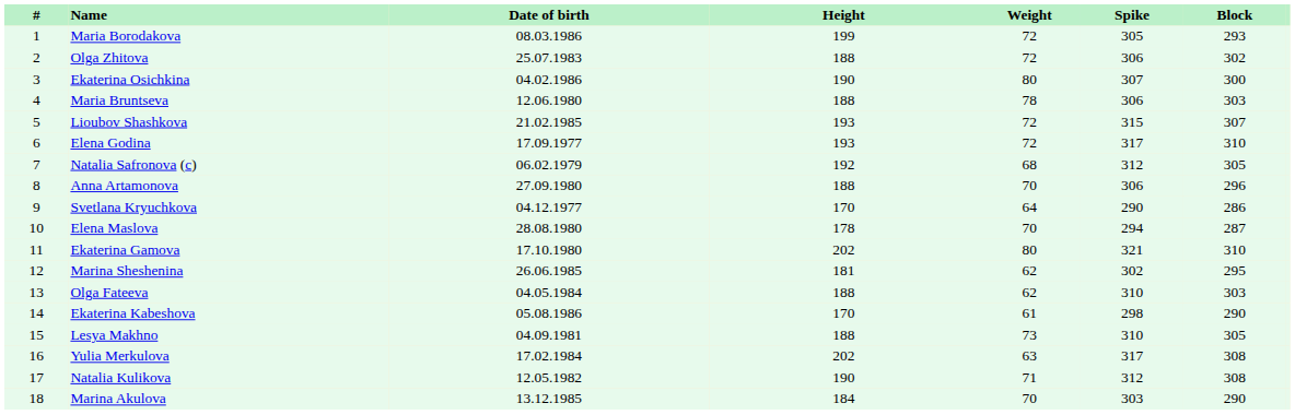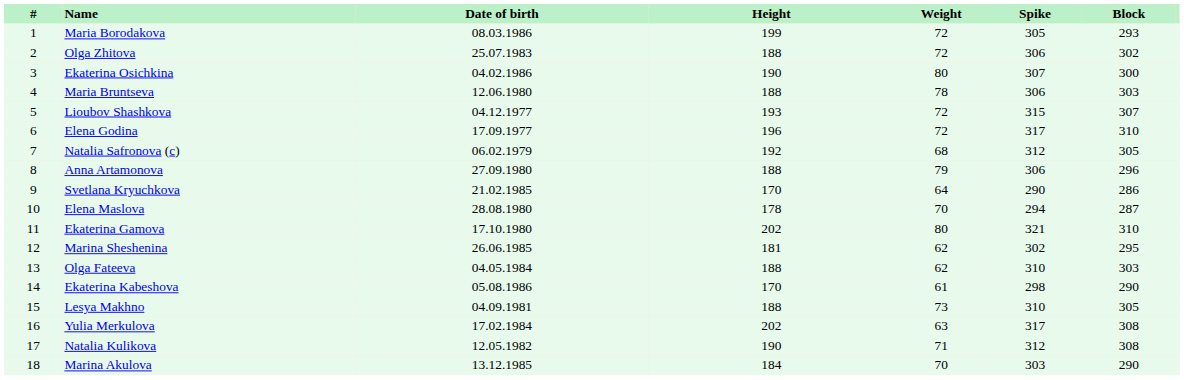 <table border=0 cellpadding=2 cellspacing=0  |- bgcolor=#FFECCE style="text-align:center; font-size:90%;" width=100%>
 <tr bgcolor=#BBF0C9>
 <th width=5%>#</th>
 <th width=25% align=left>Name</th>
 <th width=25%>Date of birth</th>
 <th width=21%>Height</th>
 <th width=8%>Weight</th>
 <th width=8%>Spike</th>
 <th width=8%>Block</th>
 <th></th>
 </tr>
 <tr bgcolor=#E7FAEC>
 <td>1</td>
 <td align=left><a href='#'>Maria Borodakova</a></td>
 <td>08.03.1986</td>
 <td>199</td>
 <td>72</td>
 <td>305</td>
 <td>293</td>
 <td></td>
 </tr>
 <tr bgcolor=#E7FAEC>
 <td>2</td>
 <td align=left><a href='#'>Olga Zhitova</a></td>
 <td>25.07.1983</td>
 <td>188</td>
 <td>72</td>
 <td>306</td>
 <td>302</td>
 <td></td>
 </tr>
 <tr bgcolor=#E7FAEC>
 <td>3</td>
 <td align=left><a href='#'>Ekaterina Osichkina</a></td>
 <td>04.02.1986</td>
 <td>190</td>
 <td>80</td>
 <td>307</td>
 <td>300</td>
 <td></td>
 </tr>
 <tr bgcolor=#E7FAEC>
 <td>4</td>
 <td align=left><a href='#'>Maria Bruntseva</a></td>
 <td>12.06.1980</td>
 <td>188</td>
 <td>78</td>
 <td>306</td>
 <td>303</td>
 <td></td>
 </tr>
 <tr bgcolor=#E7FAEC>
 <td>5</td>
 <td align=left><a href='#'>Lioubov Shashkova</a></td>
-<td>21.02.1985</td>
+<td>04.12.1977</td>
 <td>193</td>
 <td>72</td>
 <td>315</td>
 <td>307</td>
 <td></td>
 </tr>
 <tr bgcolor=#E7FAEC>
 <td>6</td>
 <td align=left><a href='#'>Elena Godina</a></td>
 <td>17.09.1977</td>
-<td>193</td>
+<td>196</td>
 <td>72</td>
 <td>317</td>
 <td>310</td>
 <td></td>
 </tr>
 <tr bgcolor=#E7FAEC>
 <td>7</td>
 <td align=left><a href='#'>Natalia Safronova</a> (<a href='#'>c</a>)</td>
 <td>06.02.1979</td>
 <td>192</td>
 <td>68</td>
 <td>312</td>
 <td>305</td>
 <td></td>
 </tr>
 <tr bgcolor=#E7FAEC>
 <td>8</td>
 <td align=left><a href='#'>Anna Artamonova</a></td>
 <td>27.09.1980</td>
 <td>188</td>
-<td>70</td>
+<td>79</td>
 <td>306</td>
 <td>296</td>
 <td></td>
 </tr>
 <tr bgcolor=#E7FAEC>
 <td>9</td>
 <td align=left><a href='#'>Svetlana Kryuchkova</a></td>
-<td>04.12.1977</td>
+<td>21.02.1985</td>
 <td>170</td>
 <td>64</td>
 <td>290</td>
 <td>286</td>
 <td></td>
 </tr>
 <tr bgcolor=#E7FAEC>
 <td>10</td>
 <td align=left><a href='#'>Elena Maslova</a></td>
 <td>28.08.1980</td>
 <td>178</td>
 <td>70</td>
 <td>294</td>
 <td>287</td>
 <td></td>
 </tr>
 <tr bgcolor=#E7FAEC>
 <td>11</td>
 <td align=left><a href='#'>Ekaterina Gamova</a></td>
 <td>17.10.1980</td>
 <td>202</td>
 <td>80</td>
 <td>321</td>
 <td>310</td>
 <td></td>
 </tr>
 <tr bgcolor=#E7FAEC>
 <td>12</td>
 <td align=left><a href='#'>Marina Sheshenina</a></td>
 <td>26.06.1985</td>
 <td>181</td>
 <td>62</td>
 <td>302</td>
 <td>295</td>
 <td></td>
 </tr>
 <tr bgcolor=#E7FAEC>
 <td>13</td>
 <td align=left><a href='#'>Olga Fateeva</a></td>
 <td>04.05.1984</td>
 <td>188</td>
 <td>62</td>
 <td>310</td>
 <td>303</td>
 <td></td>
 </tr>
 <tr bgcolor=#E7FAEC>
 <td>14</td>
 <td align=left><a href='#'>Ekaterina Kabeshova</a></td>
 <td>05.08.1986</td>
 <td>170</td>
 <td>61</td>
 <td>298</td>
 <td>290</td>
 <td></td>
 </tr>
 <tr bgcolor=#E7FAEC>
 <td>15</td>
 <td align=left><a href='#'>Lesya Makhno</a></td>
 <td>04.09.1981</td>
 <td>188</td>
 <td>73</td>
 <td>310</td>
 <td>305</td>
 <td></td>
 </tr>
 <tr bgcolor=#E7FAEC>
 <td>16</td>
 <td align=left><a href='#'>Yulia Merkulova</a></td>
 <td>17.02.1984</td>
 <td>202</td>
 <td>63</td>
 <td>317</td>
 <td>308</td>
 <td></td>
 </tr>
 <tr bgcolor=#E7FAEC>
 <td>17</td>
 <td align=left><a href='#'>Natalia Kulikova</a></td>
 <td>12.05.1982</td>
 <td>190</td>
 <td>71</td>
 <td>312</td>
 <td>308</td>
 <td></td>
 </tr>
 <tr bgcolor=#E7FAEC>
 <td>18</td>
 <td align=left><a href='#'>Marina Akulova</a></td>
 <td>13.12.1985</td>
 <td>184</td>
 <td>70</td>
 <td>303</td>
 <td>290</td>
 <td></td>
 </tr>
 </table>
